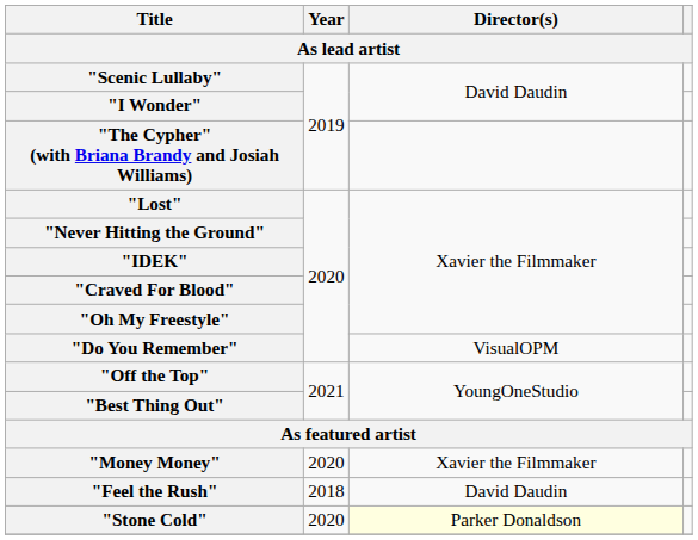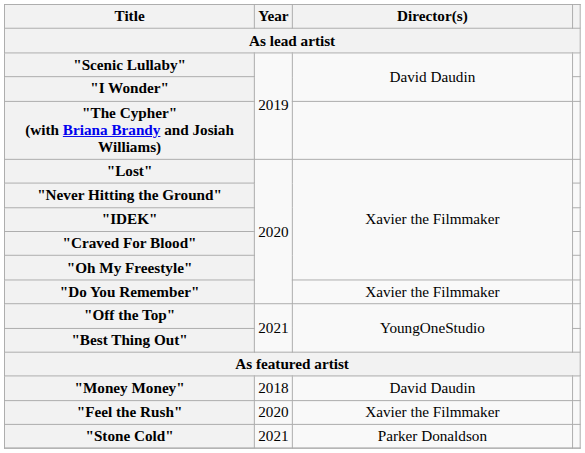 <table class="wikitable plainrowheaders" style="text-align:center;">
 <tr>
 <th scope="col" style="width:16em;">Title</th>
 <th scope="col">Year</th>
 <th scope="col" style="width:18em;">Director(s)</th>
 <th scope="col"></th>
 </tr>
 <tr>
 <th scope="col" colspan="5">As lead artist</th>
 </tr>
 <tr>
 <th scope="row">"Scenic Lullaby"</th>
 <td rowspan="3">2019</td>
 <td rowspan="2">David Daudin</td>
 <td></td>
 </tr>
 <tr>
 <th scope="row">"I Wonder"</th>
 <td></td>
 </tr>
 <tr>
 <th scope="row">"The Cypher"<br><span>(with <a href='#'>Briana Brandy</a> and Josiah Williams)</span></th>
 <td></td>
 <td></td>
 </tr>
 <tr>
 <th scope="row">"Lost"</th>
 <td rowspan="6">2020</td>
 <td rowspan="5">Xavier the Filmmaker</td>
 <td></td>
 </tr>
 <tr>
 <th scope="row">"Never Hitting the Ground"</th>
 <td></td>
 </tr>
 <tr>
 <th scope="row">"IDEK"</th>
 <td></td>
 </tr>
 <tr>
 <th scope="row">"Craved For Blood"</th>
 <td></td>
 </tr>
 <tr>
 <th scope="row">"Oh My Freestyle"</th>
 <td></td>
 </tr>
 <tr>
 <th scope="row">"Do You Remember"</th>
-<td>VisualOPM</td>
+<td>Xavier the Filmmaker</td>
 <td></td>
 </tr>
 <tr>
 <th scope="row">"Off the Top"</th>
 <td rowspan="2">2021</td>
 <td rowspan="2">YoungOneStudio</td>
 <td></td>
 </tr>
 <tr>
 <th scope="row">"Best Thing Out"</th>
 <td></td>
 </tr>
 <tr>
 <th scope="col" colspan="4">As featured artist</th>
 </tr>
 <tr>
 <th scope="row">"Money Money"<br></th>
+<td>2018</td>
+<td>David Daudin</td>
+<td></td>
+</tr>
+<tr>
+<th scope="row">"Feel the Rush"<br></th>
 <td>2020</td>
 <td>Xavier the Filmmaker</td>
 <td></td>
 </tr>
 <tr>
-<th scope="row">"Feel the Rush"<br></th>
-<td>2018</td>
-<td>David Daudin</td>
-<td></td>
-</tr>
-<tr>
 <th scope="row">"Stone Cold"<br></th>
-<td>2020</td>
-<td style="background: lightyellow;">Parker Donaldson</td>
+<td>2021</td>
+<td>Parker Donaldson</td>
 <td></td>
 </tr>
 <tr>
 </tr>
 </table>
